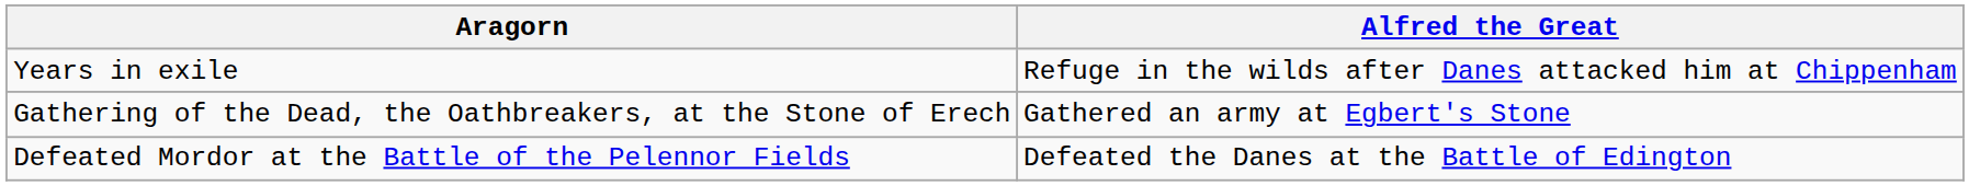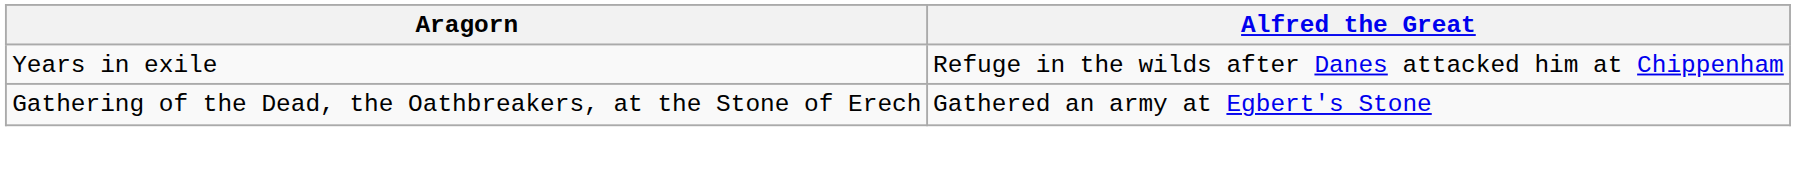 <table class="wikitable" style="margin:auto;">
 <tr>
 <th>Aragorn</th>
 <th><a href='#'>Alfred the Great</a></th>
 </tr>
 <tr>
 <td>Years in exile</td>
 <td>Refuge in the wilds after <a href='#'>Danes</a> attacked him at <a href='#'>Chippenham</a></td>
 </tr>
 <tr>
 <td>Gathering of the Dead, the Oathbreakers, at the Stone of Erech</td>
 <td>Gathered an army at <a href='#'>Egbert's Stone</a></td>
 </tr>
-<tr>
-<td>Defeated Mordor at the <a href='#'>Battle of the Pelennor Fields</a></td>
-<td>Defeated the Danes at the <a href='#'>Battle of Edington</a></td>
-</tr>
 </table>
